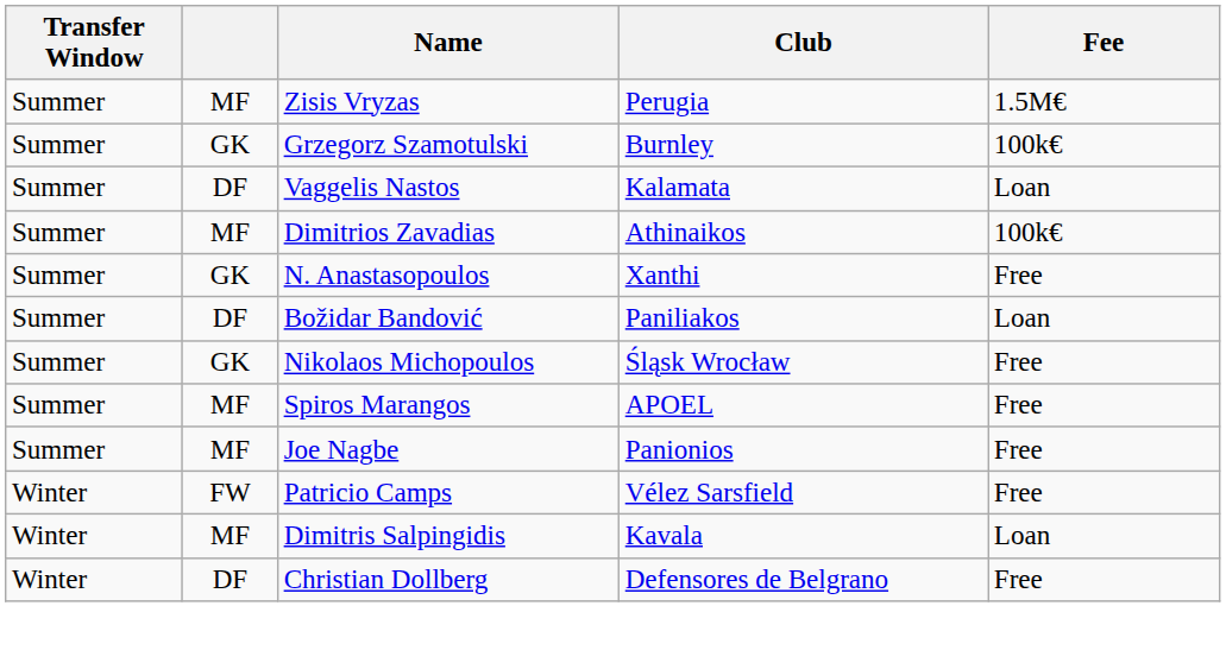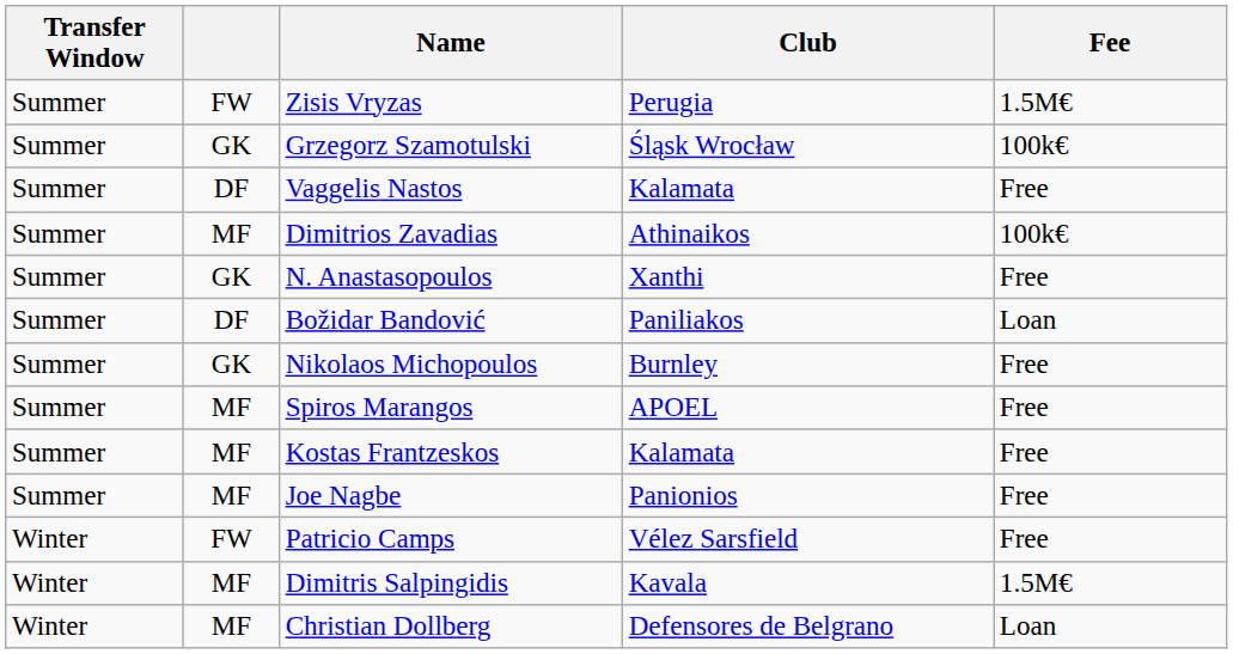 <table class="wikitable plainrowheaders">
 <tr>
 <th scope="col" style="width:6em;">Transfer Window</th>
 <th scope="col" style="width:3em;"></th>
 <th scope="col" style="width:12em;">Name</th>
 <th scope="col" style="width:13em;">Club</th>
 <th scope="col" style="width:8em;">Fee</th>
 </tr>
 <tr>
 <td>Summer</td>
-<td align="center">MF</td>
+<td align="center">FW</td>
 <td> <a href='#'>Zisis Vryzas</a></td>
 <td> <a href='#'>Perugia</a></td>
 <td>1.5M€</td>
 </tr>
 <tr>
 <td>Summer</td>
 <td align="center">GK</td>
 <td> <a href='#'>Grzegorz Szamotulski</a></td>
-<td> <a href='#'>Burnley</a></td>
+<td> <a href='#'>Śląsk Wrocław</a></td>
 <td>100k€</td>
 </tr>
 <tr>
 <td>Summer</td>
 <td align="center">DF</td>
 <td> <a href='#'>Vaggelis Nastos</a></td>
 <td> <a href='#'>Kalamata</a></td>
-<td>Loan</td>
+<td>Free</td>
 </tr>
 <tr>
 <td>Summer</td>
 <td align="center">MF</td>
 <td> <a href='#'>Dimitrios Zavadias</a></td>
 <td> <a href='#'>Athinaikos</a></td>
 <td>100k€</td>
 </tr>
 <tr>
 <td>Summer</td>
 <td align="center">GK</td>
 <td> <a href='#'>N. Anastasopoulos</a></td>
 <td> <a href='#'>Xanthi</a></td>
 <td>Free</td>
 </tr>
 <tr>
 <td>Summer</td>
 <td align="center">DF</td>
 <td> <a href='#'>Božidar Bandović</a></td>
 <td> <a href='#'>Paniliakos</a></td>
 <td>Loan</td>
 </tr>
 <tr>
 <td>Summer</td>
 <td align="center">GK</td>
 <td> <a href='#'>Nikolaos Michopoulos</a></td>
-<td> <a href='#'>Śląsk Wrocław</a></td>
+<td> <a href='#'>Burnley</a></td>
 <td>Free</td>
 </tr>
 <tr>
 <td>Summer</td>
 <td align="center">MF</td>
 <td> <a href='#'>Spiros Marangos</a></td>
 <td> <a href='#'>APOEL</a></td>
+<td>Free</td>
+</tr>
+<tr>
+<td>Summer</td>
+<td align="center">MF</td>
+<td> <a href='#'>Kostas Frantzeskos</a></td>
+<td> <a href='#'>Kalamata</a></td>
 <td>Free</td>
 </tr>
 <tr>
 <td>Summer</td>
 <td align="center">MF</td>
 <td> <a href='#'>Joe Nagbe</a></td>
 <td> <a href='#'>Panionios</a></td>
 <td>Free</td>
 </tr>
 <tr>
 <td>Winter</td>
 <td align="center">FW</td>
 <td> <a href='#'>Patricio Camps</a></td>
 <td> <a href='#'>Vélez Sarsfield</a></td>
 <td>Free</td>
 </tr>
 <tr>
 <td>Winter</td>
 <td align="center">MF</td>
 <td> <a href='#'>Dimitris Salpingidis</a></td>
 <td> <a href='#'>Kavala</a></td>
-<td>Loan</td>
+<td>1.5M€</td>
 </tr>
 <tr>
 <td>Winter</td>
-<td align="center">DF</td>
+<td align="center">MF</td>
 <td> <a href='#'>Christian Dollberg</a></td>
 <td> <a href='#'>Defensores de Belgrano</a></td>
-<td>Free</td>
+<td>Loan</td>
 </tr>
 </table>
